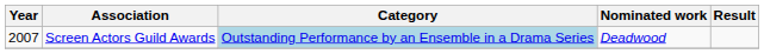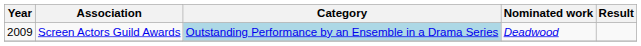 <table class="wikitable sortable">
 <tr>
 <th>Year</th>
 <th>Association</th>
 <th>Category</th>
 <th>Nominated work</th>
 <th>Result</th>
 </tr>
 <tr>
-<td>2007</td>
+<td>2009</td>
 <td><a href='#'>Screen Actors Guild Awards</a></td>
 <td style="background: lightblue;"><a href='#'>Outstanding Performance by an Ensemble in a Drama Series</a></td>
 <td><em><a href='#'>Deadwood</a></em></td>
 <td></td>
 </tr>
 <tr>
 </tr>
 </table>
